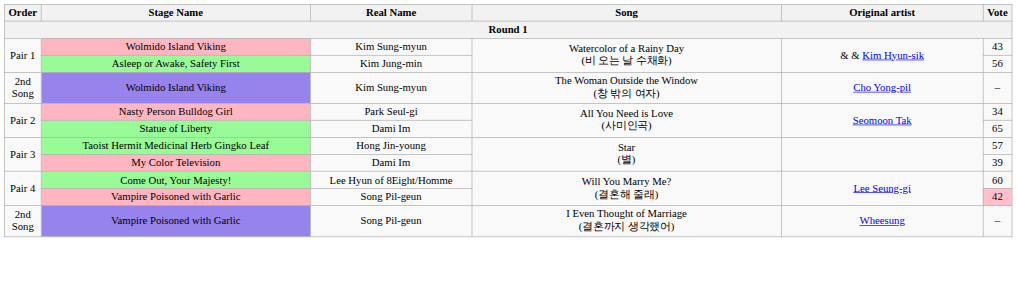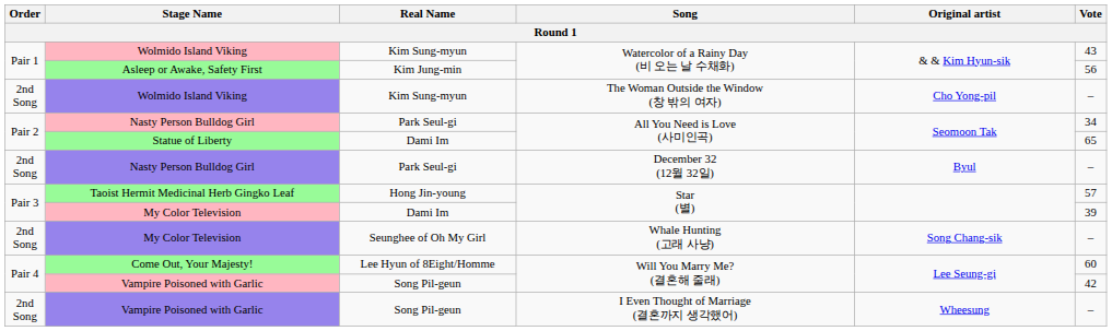 <table class="wikitable" style="text-align:center; width:95%;">
 <tr>
 <th style="width:1%;">Order</th>
 <th style="width:20%;">Stage Name</th>
 <th style="width:12%;">Real Name</th>
 <th style="width:23%;">Song</th>
 <th style="width:15%;">Original artist</th>
 <th style="width:1%;">Vote</th>
 </tr>
 <tr>
 <th colspan=6>Round 1</th>
 </tr>
 <tr>
 <td rowspan=2>Pair 1</td>
 <td bgcolor="lightpink">Wolmido Island Viking</td>
 <td>Kim Sung-myun</td>
 <td rowspan=2>Watercolor of a Rainy Day<br>(비 오는 날 수채화)</td>
 <td rowspan=2> &  & <a href='#'>Kim Hyun-sik</a></td>
 <td>43</td>
 </tr>
 <tr>
 <td bgcolor="palegreen">Asleep or Awake, Safety First</td>
 <td>Kim Jung-min</td>
 <td>56</td>
 </tr>
 <tr>
 <td>2nd Song</td>
 <td bgcolor="#9683EC">Wolmido Island Viking</td>
 <td>Kim Sung-myun</td>
 <td>The Woman Outside the Window<br>(창 밖의 여자)</td>
 <td><a href='#'>Cho Yong-pil</a></td>
 <td>–</td>
 </tr>
 <tr>
 <td rowspan=2>Pair 2</td>
 <td bgcolor="lightpink">Nasty Person Bulldog Girl</td>
 <td>Park Seul-gi</td>
 <td rowspan=2>All You Need is Love<br>(사미인곡)</td>
 <td rowspan=2><a href='#'>Seomoon Tak</a></td>
 <td>34</td>
 </tr>
 <tr>
 <td bgcolor="palegreen">Statue of Liberty</td>
 <td>Dami Im</td>
 <td>65</td>
 </tr>
 <tr>
+<td>2nd Song</td>
+<td bgcolor="#9683EC">Nasty Person Bulldog Girl</td>
+<td>Park Seul-gi</td>
+<td>December 32<br>(12월 32일)</td>
+<td><a href='#'>Byul</a></td>
+<td>–</td>
+</tr>
+<tr>
 <td rowspan=2>Pair 3</td>
 <td bgcolor="palegreen">Taoist Hermit Medicinal Herb Gingko Leaf</td>
 <td>Hong Jin-young</td>
 <td rowspan=2>Star<br>(별)</td>
 <td rowspan=2></td>
 <td>57</td>
 </tr>
 <tr>
 <td bgcolor="lightpink">My Color Television</td>
 <td>Dami Im</td>
 <td>39</td>
 </tr>
 <tr>
+<td>2nd Song</td>
+<td bgcolor="#9683EC">My Color Television</td>
+<td>Seunghee of Oh My Girl</td>
+<td>Whale Hunting<br>(고래 사냥)</td>
+<td><a href='#'>Song Chang-sik</a></td>
+<td>–</td>
+</tr>
+<tr>
 <td rowspan=2>Pair 4</td>
 <td bgcolor="palegreen">Come Out, Your Majesty!</td>
 <td>Lee Hyun of 8Eight/Homme</td>
 <td rowspan=2>Will You Marry Me?<br>(결혼해 줄래)</td>
 <td rowspan=2><a href='#'>Lee Seung-gi</a></td>
 <td>60</td>
 </tr>
 <tr>
 <td bgcolor="lightpink">Vampire Poisoned with Garlic</td>
 <td>Song Pil-geun</td>
-<td style="background: pink;">42</td>
+<td>42</td>
 </tr>
 <tr>
 <td>2nd Song</td>
 <td bgcolor="#9683EC">Vampire Poisoned with Garlic</td>
 <td>Song Pil-geun</td>
 <td>I Even Thought of Marriage<br>(결혼까지 생각했어)</td>
 <td><a href='#'>Wheesung</a></td>
 <td>–</td>
 </tr>
 </table>
